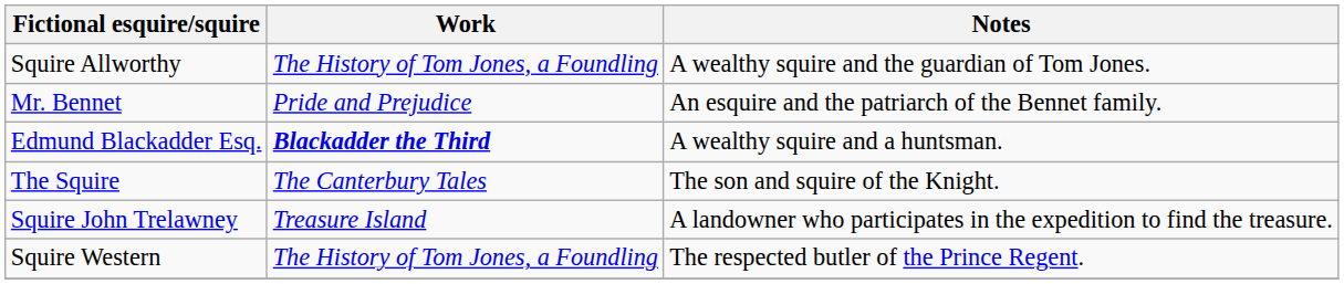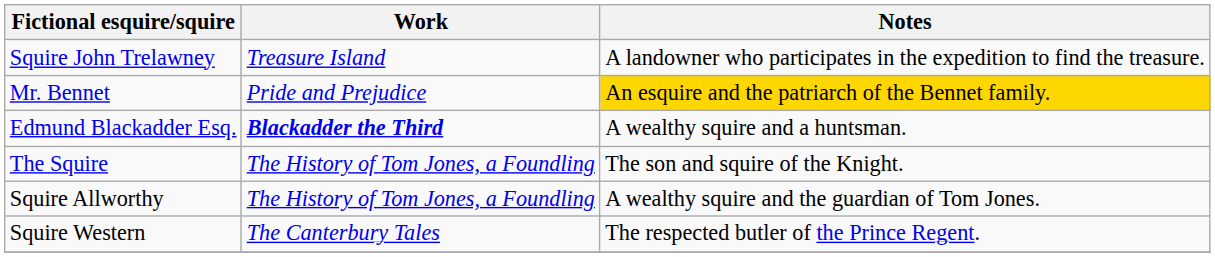 <table class="wikitable sortable">
 <tr>
 <th>Fictional esquire/squire</th>
 <th>Work</th>
 <th class="unsortable">Notes</th>
 </tr>
 <tr>
-<td>Squire Allworthy</td>
-<td><em><a href='#'>The History of Tom Jones, a Foundling</a></em></td>
-<td>A wealthy squire and the guardian of Tom Jones.</td>
+<td><a href='#'>Squire John Trelawney</a></td>
+<td><em><a href='#'>Treasure Island</a></em></td>
+<td>A landowner who participates in the expedition to find the treasure.</td>
 </tr>
 <tr>
 <td><a href='#'>Mr. Bennet</a></td>
 <td><em><a href='#'>Pride and Prejudice</a></em></td>
-<td>An esquire and the patriarch of the Bennet family.</td>
+<td style="background: gold;">An esquire and the patriarch of the Bennet family.</td>
 </tr>
 <tr>
 <td><a href='#'>Edmund Blackadder Esq.</a></td>
 <td><strong><em><a href='#'>Blackadder the Third</a></em></strong></td>
 <td>A wealthy squire and a huntsman.</td>
 </tr>
 <tr>
 <td><a href='#'>The Squire</a></td>
-<td><em><a href='#'>The Canterbury Tales</a></em></td>
+<td><em><a href='#'>The History of Tom Jones, a Foundling</a></em></td>
 <td>The son and squire of the Knight.</td>
 </tr>
 <tr>
-<td><a href='#'>Squire John Trelawney</a></td>
-<td><em><a href='#'>Treasure Island</a></em></td>
-<td>A landowner who participates in the expedition to find the treasure.</td>
+<td>Squire Allworthy</td>
+<td><em><a href='#'>The History of Tom Jones, a Foundling</a></em></td>
+<td>A wealthy squire and the guardian of Tom Jones.</td>
 </tr>
 <tr>
 <td>Squire Western</td>
-<td><em><a href='#'>The History of Tom Jones, a Foundling</a></em></td>
+<td><em><a href='#'>The Canterbury Tales</a></em></td>
 <td>The respected butler of <a href='#'>the Prince Regent</a>.</td>
 </tr>
 <tr>
 </tr>
 </table>
